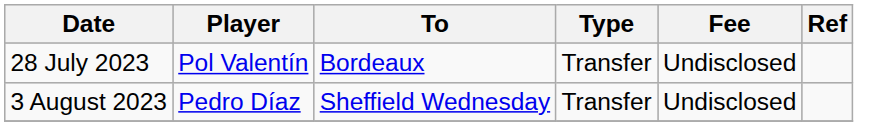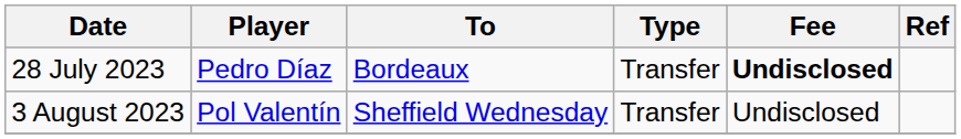 <table class="wikitable">
 <tr>
 <th>Date</th>
 <th>Player</th>
 <th>To</th>
 <th>Type</th>
 <th>Fee</th>
 <th>Ref</th>
 </tr>
 <tr>
 <td>28 July 2023</td>
-<td> <a href='#'>Pol Valentín</a></td>
+<td> <a href='#'>Pedro Díaz</a></td>
 <td> <a href='#'>Bordeaux</a></td>
 <td>Transfer</td>
-<td>Undisclosed</td>
+<td><strong>Undisclosed</strong></td>
 <td></td>
 </tr>
 <tr>
 <td>3 August 2023</td>
-<td> <a href='#'>Pedro Díaz</a></td>
+<td> <a href='#'>Pol Valentín</a></td>
 <td> <a href='#'>Sheffield Wednesday</a></td>
 <td>Transfer</td>
 <td>Undisclosed</td>
 <td></td>
 </tr>
 <tr>
 </tr>
 </table>
